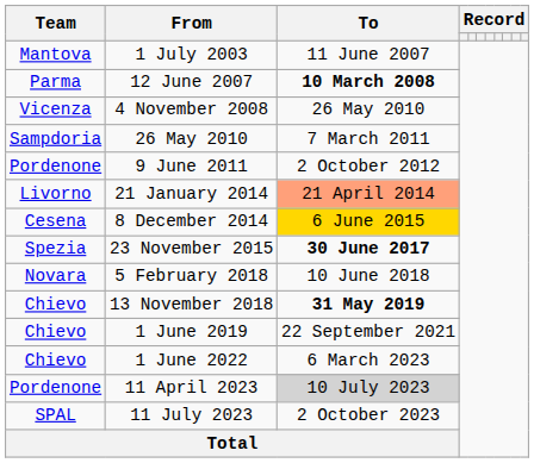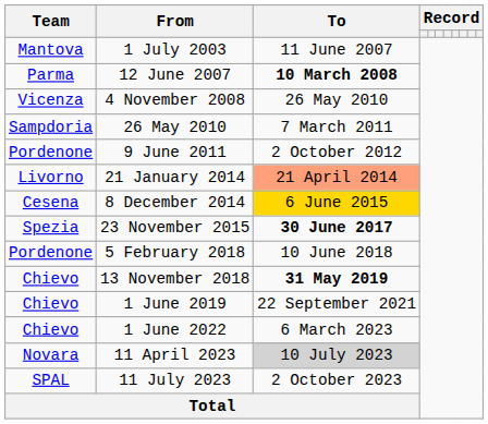 <table class="wikitable" style="text-align: center">
 <tr>
 <th rowspan=2>Team</th>
 <th rowspan=2>From</th>
 <th rowspan=2>To</th>
 <th colspan=8>Record</th>
 </tr>
 <tr>
 <th></th>
 <th></th>
 <th></th>
 <th></th>
 <th></th>
 <th></th>
 <th></th>
 <th></th>
 </tr>
 <tr>
 <td><a href='#'>Mantova</a></td>
 <td>1 July 2003</td>
 <td>11 June 2007<br></td>
 </tr>
 <tr>
 <td><a href='#'>Parma</a></td>
 <td>12 June 2007</td>
 <td><strong>10 March 2008<br></strong></td>
 </tr>
 <tr>
 <td><a href='#'>Vicenza</a></td>
 <td>4 November 2008</td>
 <td>26 May 2010<br></td>
 </tr>
 <tr>
 <td><a href='#'>Sampdoria</a></td>
 <td>26 May 2010</td>
 <td>7 March 2011<br></td>
 </tr>
 <tr>
 <td><a href='#'>Pordenone</a></td>
 <td>9 June 2011</td>
 <td>2 October 2012<br></td>
 </tr>
 <tr>
 <td><a href='#'>Livorno</a></td>
 <td>21 January 2014</td>
 <td style="background: lightsalmon;">21 April 2014<br></td>
 </tr>
 <tr>
 <td><a href='#'>Cesena</a></td>
 <td>8 December 2014</td>
 <td style="background: gold;">6 June 2015<br></td>
 </tr>
 <tr>
 <td><a href='#'>Spezia</a></td>
 <td>23 November 2015</td>
 <td><strong>30 June 2017<br></strong></td>
 </tr>
 <tr>
-<td><a href='#'>Novara</a></td>
+<td><a href='#'>Pordenone</a></td>
 <td>5 February 2018</td>
 <td>10 June 2018<br></td>
 </tr>
 <tr>
 <td><a href='#'>Chievo</a></td>
 <td>13 November 2018</td>
 <td><strong>31 May 2019<br></strong></td>
 </tr>
 <tr>
 <td><a href='#'>Chievo</a></td>
 <td>1 June 2019</td>
 <td>22 September 2021<br></td>
 </tr>
 <tr>
 <td><a href='#'>Chievo</a></td>
 <td>1 June 2022</td>
 <td>6 March 2023<br></td>
 </tr>
 <tr>
-<td><a href='#'>Pordenone</a></td>
+<td><a href='#'>Novara</a></td>
 <td>11 April 2023</td>
 <td style="background: lightgrey;">10 July 2023<br></td>
 </tr>
 <tr>
 <td><a href='#'>SPAL</a></td>
 <td>11 July 2023</td>
 <td>2 October 2023<br></td>
 </tr>
 <tr>
 <th colspan=3>Total<br></th>
 </tr>
 </table>
